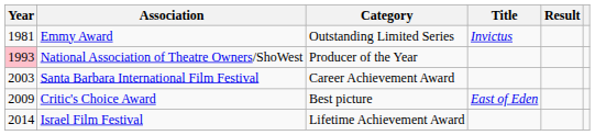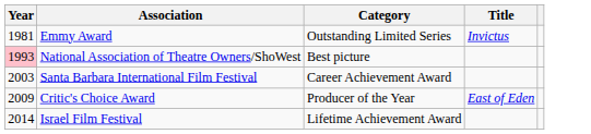 <table class="wikitable sortable" style="text-align:left; font-size:100%;">
 <tr>
 <th>Year</th>
 <th>Association</th>
 <th>Category</th>
 <th>Title</th>
-<th>Result</th>
 <th class=unsortable></th>
 </tr>
 <tr>
 <td>1981</td>
 <td><a href='#'>Emmy Award</a></td>
 <td>Outstanding Limited Series</td>
 <td><em><a href='#'>Invictus</a></em></td>
 <td></td>
-<td></td>
 </tr>
 <tr>
 <td style="background: pink;">1993</td>
 <td><a href='#'>National Association of Theatre Owners</a>/ShoWest</td>
-<td>Producer of the Year</td>
-<td></td>
+<td>Best picture</td>
 <td></td>
 <td></td>
 </tr>
 <tr>
 <td>2003</td>
 <td><a href='#'>Santa Barbara International Film Festival</a></td>
 <td>Career Achievement Award</td>
 <td></td>
 <td></td>
-<td></td>
 </tr>
 <tr>
 <td>2009</td>
 <td><a href='#'>Critic's Choice Award</a></td>
-<td>Best picture</td>
+<td>Producer of the Year</td>
 <td><em><a href='#'>East of Eden</a></em></td>
-<td></td>
 <td></td>
 </tr>
 <tr>
 <td>2014</td>
 <td><a href='#'>Israel Film Festival</a></td>
 <td>Lifetime Achievement Award</td>
 <td></td>
 <td></td>
-<td></td>
 </tr>
 </table>
